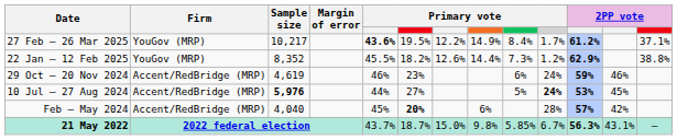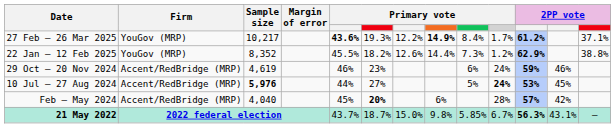 <table class="nowrap wikitable tpl-blanktable" style=text-align:center;font-size:90%>
 <tr>
 <th rowspan=2>Date</th>
 <th rowspan=2>Firm</th>
 <th rowspan=2>Sample<br>size</th>
 <th rowspan=2>Margin<br>of error</th>
 <th colspan=6>Primary vote</th>
 <th colspan=3 class=unsortable style=background:#ebbce3><a href='#'>2PP vote</a></th>
 </tr>
 <tr>
 <th style=background:></th>
 <th class="unsortable" style="background:#F00011"></th>
 <th class=unsortable style=background:></th>
 <th class=unsortable style=background:#f36c21></th>
 <th class=unsortable style=background:#10C25B></th>
 <th class=unsortable style=background:lightgray></th>
 <th style=background:></th>
 <th class=unsortable style=background:></th>
 <th class="unsortable" style="background:#F00011"></th>
 </tr>
 <tr>
 <td align=right>27 Feb – 26 Mar 2025</td>
 <td align=left>YouGov (MRP)</td>
 <td>10,217</td>
 <td></td>
 <td><strong>43.6%</strong></td>
-<td>19.5%</td>
+<td>19.3%</td>
 <td>12.2%</td>
-<td>14.9%</td>
+<td><strong>14.9%</strong></td>
 <td>8.4%</td>
 <td>1.7%</td>
 <th style="background:#B6CDFB">61.2%</th>
 <td></td>
 <td>37.1%</td>
 </tr>
 <tr>
 <td align=right>22 Jan – 12 Feb 2025</td>
 <td align=left>YouGov (MRP)</td>
 <td>8,352</td>
 <td></td>
 <td>45.5%</td>
 <td>18.2%</td>
 <td>12.6%</td>
 <td>14.4%</td>
 <td>7.3%</td>
 <td>1.2%</td>
 <th style="background:#B6CDFB">62.9%</th>
 <td></td>
 <td>38.8%</td>
 </tr>
 <tr>
 <td align=right>29 Oct – 20 Nov 2024</td>
 <td align=left>Accent/RedBridge (MRP)</td>
 <td>4,619</td>
 <td></td>
 <td>46%</td>
 <td>23%</td>
 <td></td>
 <td></td>
 <td>6%</td>
 <td>24%</td>
 <th style="background:#B6CDFB">59%</th>
 <td>46%</td>
 <td></td>
 </tr>
 <tr>
 <td align=right>10 Jul – 27 Aug 2024</td>
 <td align=left>Accent/RedBridge (MRP)</td>
 <td><strong>5,976</strong></td>
 <td></td>
 <td>44%</td>
 <td>27%</td>
 <td></td>
 <td></td>
 <td>5%</td>
 <td><strong>24%</strong></td>
 <th style="background:#B6CDFB">53%</th>
 <td>45%</td>
 <td></td>
 </tr>
 <tr>
 <td align=right>Feb – May 2024</td>
 <td align=left>Accent/RedBridge (MRP)</td>
 <td>4,040</td>
 <td></td>
 <td>45%</td>
 <td><strong>20%</strong></td>
 <td></td>
 <td>6%</td>
 <td></td>
 <td>28%</td>
 <th style="background:#B6CDFB">57%</th>
 <td>42%</td>
 <td></td>
 </tr>
 <tr style=background:#b0e9db>
 <td style=text-align:right data-sort-value=21-May-2022><strong>21 May 2022</strong></td>
 <td colspan=3 style=text-align:center><strong><a href='#'>2022 federal election</a></strong></td>
 <td>43.7%</td>
 <td>18.7%</td>
 <td>15.0%</td>
 <td>9.8%</td>
 <td>5.85%</td>
 <td>6.7%</td>
 <td><strong>56.3%</strong></td>
 <td>43.1%</td>
 <td>—</td>
 </tr>
 </table>
